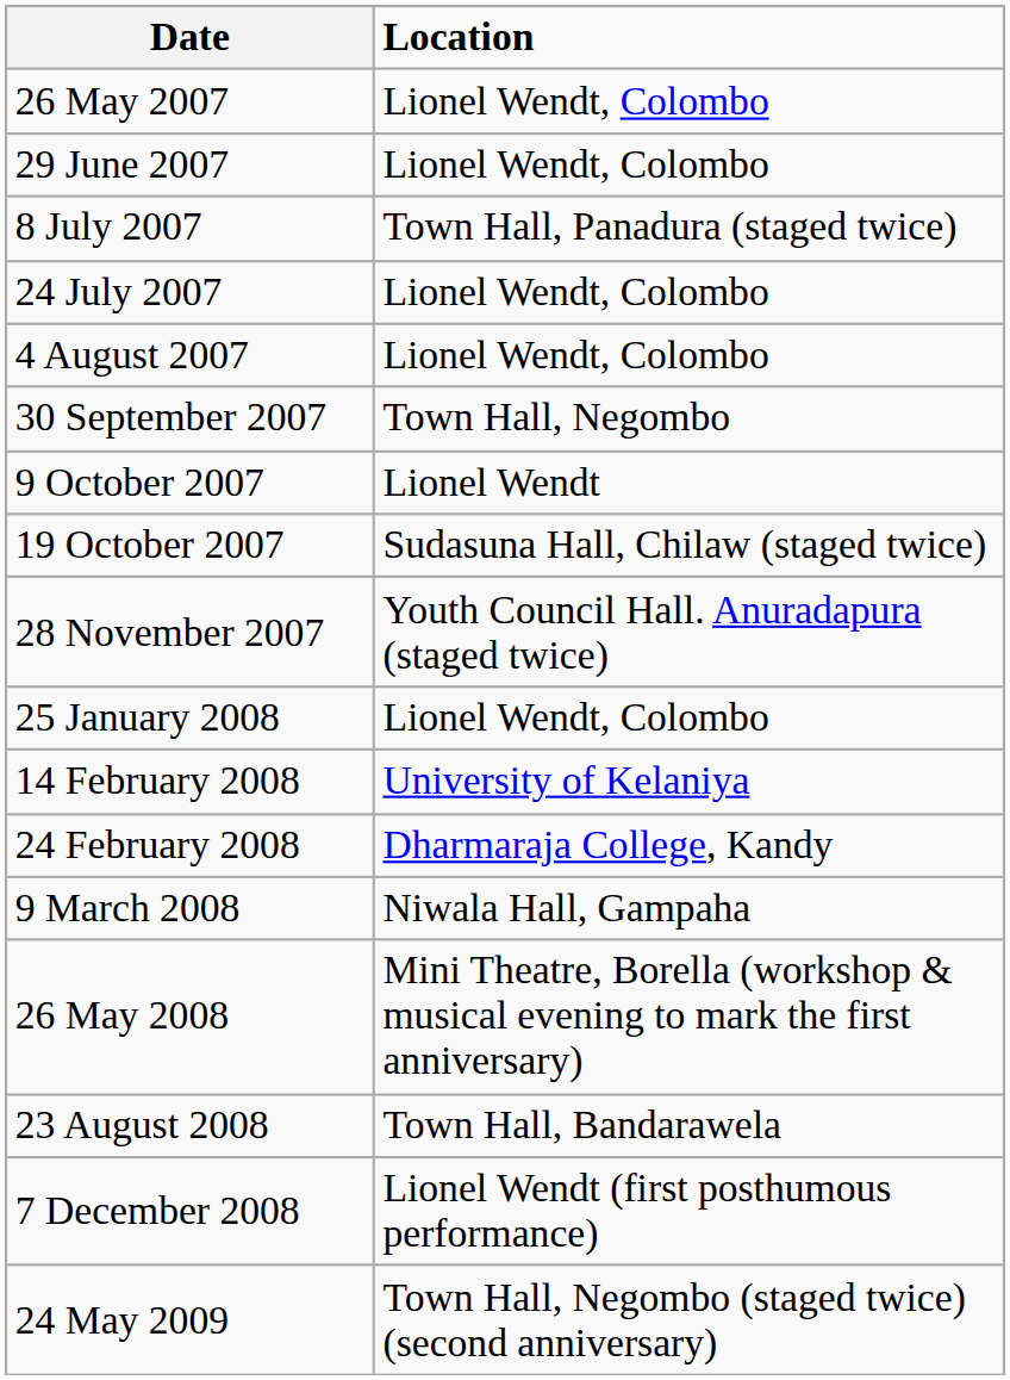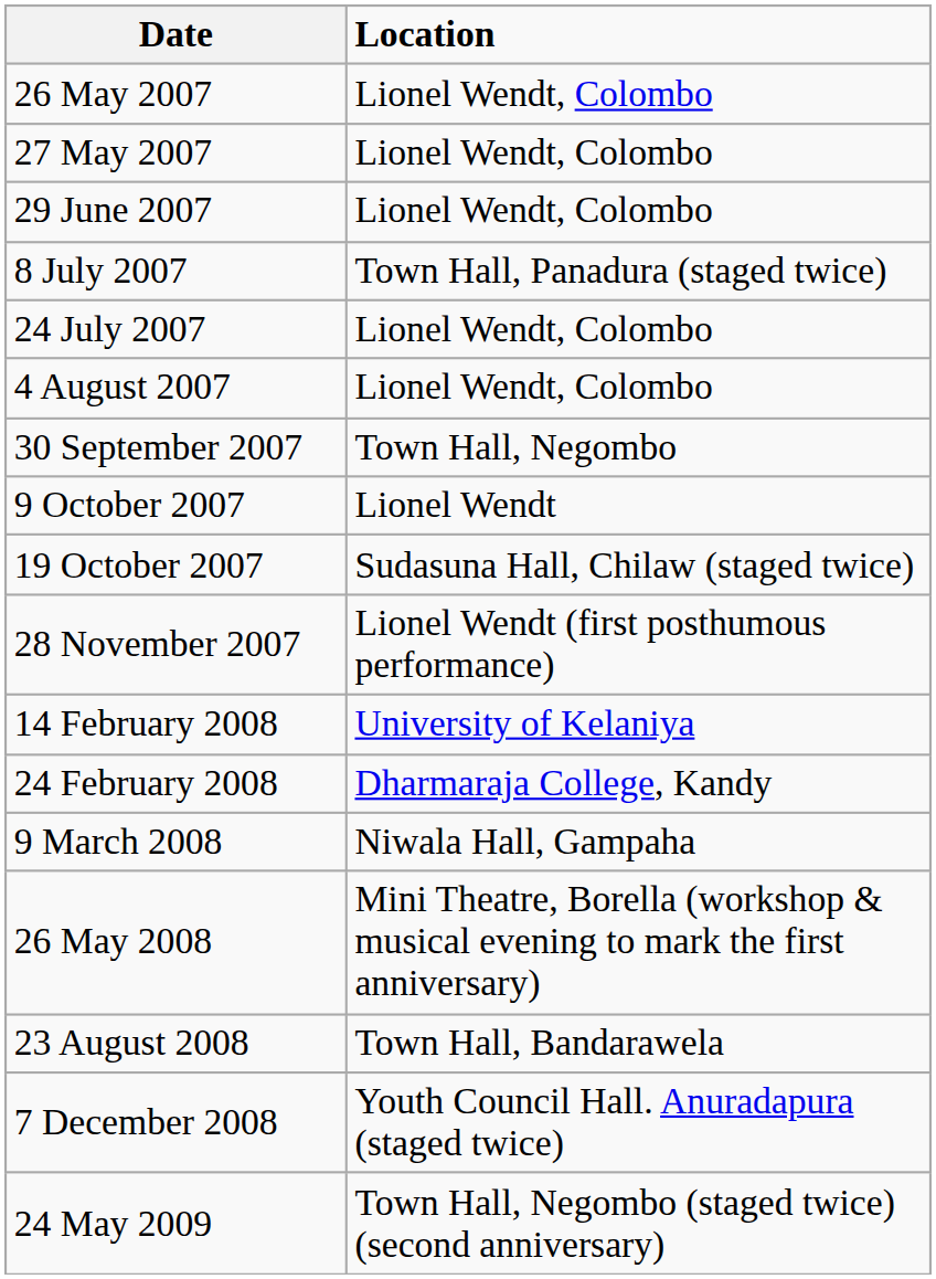 <table class="wikitable sortable mw-collapsible mw-collapsed" border="1" width="400px">
 <tr>
 <th width="35%"><strong>Date</strong></th>
 <td width="60%"><strong>Location</strong></td>
 </tr>
 <tr>
 <td>26 May 2007</td>
 <td>Lionel Wendt, <a href='#'>Colombo</a></td>
+</tr>
+<tr>
+<td>27 May 2007</td>
+<td>Lionel Wendt, Colombo</td>
 </tr>
 <tr>
 <td>29 June 2007</td>
 <td>Lionel Wendt, Colombo</td>
 </tr>
 <tr>
 <td>8 July 2007</td>
 <td>Town Hall, Panadura (staged twice)</td>
 </tr>
 <tr>
 <td>24 July 2007</td>
 <td>Lionel Wendt, Colombo</td>
 </tr>
 <tr>
 <td>4 August 2007</td>
 <td>Lionel Wendt, Colombo</td>
 </tr>
 <tr>
 <td>30 September 2007</td>
 <td>Town Hall, Negombo</td>
 </tr>
 <tr>
 <td>9 October 2007</td>
 <td>Lionel Wendt</td>
 </tr>
 <tr>
 <td>19 October 2007</td>
 <td>Sudasuna Hall, Chilaw (staged twice)</td>
 </tr>
 <tr>
 <td>28 November 2007</td>
-<td>Youth Council Hall. <a href='#'>Anuradapura</a> (staged twice)</td>
-</tr>
-<tr>
-<td>25 January 2008</td>
-<td>Lionel Wendt, Colombo</td>
+<td>Lionel Wendt (first posthumous performance)</td>
 </tr>
 <tr>
 <td>14 February 2008</td>
 <td><a href='#'>University of Kelaniya</a></td>
 </tr>
 <tr>
 <td>24 February 2008</td>
 <td><a href='#'>Dharmaraja College</a>, Kandy</td>
 </tr>
 <tr>
 <td>9 March 2008</td>
 <td>Niwala Hall, Gampaha</td>
 </tr>
 <tr>
 <td>26 May 2008</td>
 <td>Mini Theatre, Borella (workshop & musical evening to mark the first anniversary)</td>
 </tr>
 <tr>
 <td>23 August 2008</td>
 <td>Town Hall, Bandarawela</td>
 </tr>
 <tr>
 <td>7 December 2008</td>
-<td>Lionel Wendt (first posthumous performance)</td>
+<td>Youth Council Hall. <a href='#'>Anuradapura</a> (staged twice)</td>
 </tr>
 <tr>
 <td>24 May 2009</td>
 <td>Town Hall, Negombo (staged twice)(second anniversary)</td>
 </tr>
 </table>
